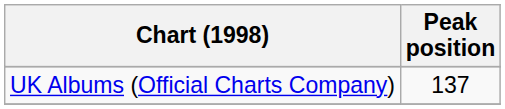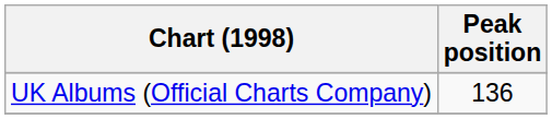 <table class="wikitable plainrowheaders sortable" style="text-align:center">
 <tr>
 <th>Chart (1998)</th>
 <th>Peak<br>position</th>
 </tr>
 <tr>
 </tr>
 <tr>
 </tr>
 <tr>
 <td><a href='#'>UK Albums</a> (<a href='#'>Official Charts Company</a>)</td>
-<td>137</td>
+<td>136</td>
 </tr>
 <tr>
 </tr>
 </table>
